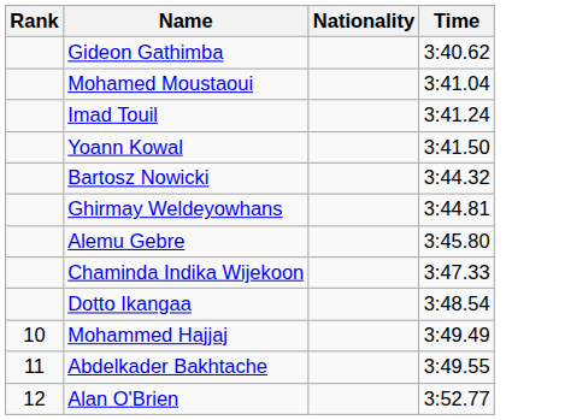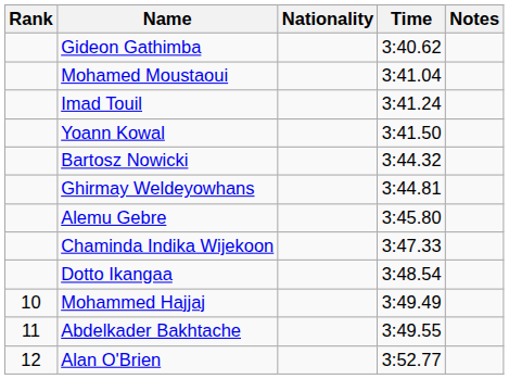 <table class="wikitable sortable" style="text-align:center">
 <tr>
 <th>Rank</th>
 <th>Name</th>
 <th>Nationality</th>
 <th>Time</th>
+<th>Notes</th>
 </tr>
 <tr>
 <td></td>
 <td align=left><a href='#'>Gideon Gathimba</a></td>
 <td align=left></td>
 <td>3:40.62</td>
+<td></td>
 </tr>
 <tr>
 <td></td>
 <td align=left><a href='#'>Mohamed Moustaoui</a></td>
 <td align=left></td>
 <td>3:41.04</td>
+<td></td>
 </tr>
 <tr>
 <td></td>
 <td align=left><a href='#'>Imad Touil</a></td>
 <td align=left></td>
 <td>3:41.24</td>
+<td></td>
 </tr>
 <tr>
 <td></td>
 <td align=left><a href='#'>Yoann Kowal</a></td>
 <td align=left></td>
 <td>3:41.50</td>
+<td></td>
 </tr>
 <tr>
 <td></td>
 <td align=left><a href='#'>Bartosz Nowicki</a></td>
 <td align=left></td>
 <td>3:44.32</td>
+<td></td>
 </tr>
 <tr>
 <td></td>
 <td align=left><a href='#'>Ghirmay Weldeyowhans</a></td>
 <td align=left></td>
 <td>3:44.81</td>
+<td></td>
 </tr>
 <tr>
 <td></td>
 <td align=left><a href='#'>Alemu Gebre</a></td>
 <td align=left></td>
 <td>3:45.80</td>
+<td></td>
 </tr>
 <tr>
 <td></td>
 <td align=left><a href='#'>Chaminda Indika Wijekoon</a></td>
 <td align=left></td>
 <td>3:47.33</td>
+<td></td>
 </tr>
 <tr>
 <td></td>
 <td align=left><a href='#'>Dotto Ikangaa</a></td>
 <td align=left></td>
 <td>3:48.54</td>
+<td></td>
 </tr>
 <tr>
 <td>10</td>
 <td align=left><a href='#'>Mohammed Hajjaj</a></td>
 <td align=left></td>
 <td>3:49.49</td>
+<td></td>
 </tr>
 <tr>
 <td>11</td>
 <td align=left><a href='#'>Abdelkader Bakhtache</a></td>
 <td align=left></td>
 <td>3:49.55</td>
+<td></td>
 </tr>
 <tr>
 <td>12</td>
 <td align=left><a href='#'>Alan O'Brien</a></td>
 <td align=left></td>
 <td>3:52.77</td>
+<td></td>
 </tr>
 </table>
